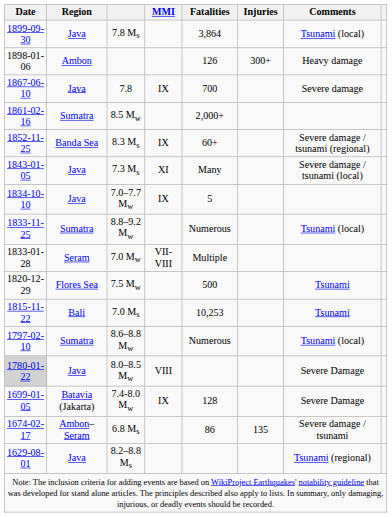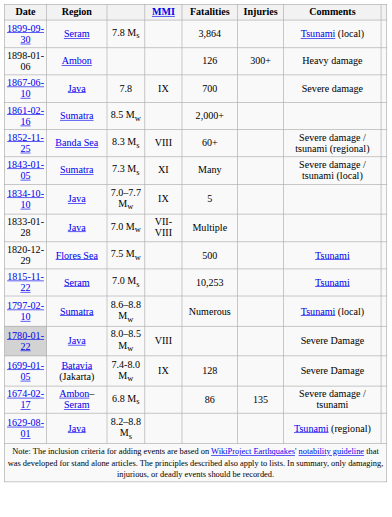 <table class="wikitable sortable" style="text-align: center;">
 <tr>
 <th>Date</th>
 <th>Region</th>
 <th></th>
 <th><a href='#'>MMI</a></th>
 <th data-sort-type="number">Fatalities</th>
 <th>Injuries</th>
 <th>Comments</th>
 <th></th>
 </tr>
 <tr>
 <td><a href='#'>1899-09-30</a></td>
-<td><a href='#'>Java</a></td>
+<td><a href='#'>Seram</a></td>
 <td>7.8 M<sub>s</sub></td>
 <td></td>
 <td>3,864</td>
 <td></td>
 <td><a href='#'>Tsunami</a> (local)</td>
 <td></td>
 </tr>
 <tr>
 <td>1898-01-06</td>
 <td><a href='#'>Ambon</a></td>
 <td></td>
 <td></td>
 <td>126</td>
 <td>300+</td>
 <td>Heavy damage</td>
 <td></td>
 </tr>
 <tr>
 <td><a href='#'>1867-06-10</a></td>
 <td><a href='#'>Java</a></td>
 <td>7.8 </td>
 <td>IX</td>
 <td>700</td>
 <td></td>
 <td>Severe damage</td>
 <td></td>
 </tr>
 <tr>
 <td><a href='#'>1861-02-16</a></td>
 <td><a href='#'>Sumatra</a></td>
 <td>8.5 M<sub>w</sub></td>
 <td></td>
 <td>2,000+</td>
 <td></td>
 <td></td>
 <td></td>
 </tr>
 <tr>
 <td><a href='#'>1852-11-25</a></td>
 <td><a href='#'>Banda Sea</a></td>
 <td>8.3 M<sub>s</sub></td>
-<td>IX</td>
+<td>VIII</td>
 <td>60+</td>
 <td></td>
 <td>Severe damage / tsunami (regional)</td>
 <td></td>
 </tr>
 <tr>
 <td><a href='#'>1843-01-05</a></td>
-<td><a href='#'>Java</a></td>
+<td><a href='#'>Sumatra</a></td>
 <td>7.3 M<sub>s</sub></td>
 <td>XI</td>
 <td>Many</td>
 <td></td>
 <td>Severe damage / tsunami (local)</td>
 <td></td>
 </tr>
 <tr>
 <td><a href='#'>1834-10-10</a></td>
 <td><a href='#'>Java</a></td>
 <td>7.0–7.7 M<sub>w</sub></td>
 <td>IX</td>
 <td>5</td>
 <td></td>
 <td></td>
 <td></td>
 </tr>
 <tr>
-<td><a href='#'>1833-11-25</a></td>
-<td><a href='#'>Sumatra</a></td>
-<td>8.8–9.2 M<sub>w</sub></td>
-<td></td>
-<td>Numerous</td>
-<td></td>
-<td><a href='#'>Tsunami</a> (local)</td>
-<td></td>
-</tr>
-<tr>
 <td>1833-01-28</td>
-<td><a href='#'>Seram</a></td>
+<td><a href='#'>Java</a></td>
 <td>7.0 M<sub>w</sub></td>
 <td>VII-VIII</td>
 <td>Multiple</td>
 <td></td>
 <td></td>
 <td></td>
 </tr>
 <tr>
 <td>1820-12-29</td>
 <td><a href='#'>Flores Sea</a></td>
 <td>7.5 M<sub>w</sub></td>
 <td></td>
 <td>500</td>
 <td></td>
 <td><a href='#'>Tsunami</a></td>
 <td></td>
 </tr>
 <tr>
 <td><a href='#'>1815-11-22</a></td>
-<td><a href='#'>Bali</a></td>
+<td><a href='#'>Seram</a></td>
 <td>7.0 M<sub>s</sub></td>
 <td></td>
 <td>10,253</td>
 <td></td>
 <td><a href='#'>Tsunami</a></td>
 <td></td>
 </tr>
 <tr>
 <td><a href='#'>1797-02-10</a></td>
 <td><a href='#'>Sumatra</a></td>
 <td>8.6–8.8 M<sub>w</sub></td>
 <td></td>
 <td>Numerous</td>
 <td></td>
 <td><a href='#'>Tsunami</a> (local)</td>
 <td></td>
 </tr>
 <tr>
 <td style="background: lightgrey;"><a href='#'>1780-01-22</a></td>
 <td><a href='#'>Java</a></td>
 <td>8.0–8.5 M<sub>w</sub></td>
 <td>VIII</td>
 <td></td>
 <td></td>
 <td>Severe Damage</td>
 <td></td>
 </tr>
 <tr>
 <td><a href='#'>1699-01-05</a></td>
 <td><a href='#'>Batavia</a> (Jakarta)</td>
 <td>7.4-8.0 M<sub>w</sub></td>
 <td>IX</td>
 <td>128</td>
 <td></td>
 <td>Severe Damage</td>
 <td></td>
 </tr>
 <tr>
 <td><a href='#'>1674-02-17</a></td>
 <td><a href='#'>Ambon</a>–<a href='#'>Seram</a></td>
 <td>6.8 M<sub>s</sub></td>
 <td></td>
 <td>86</td>
 <td>135</td>
 <td>Severe damage / tsunami</td>
 <td></td>
 </tr>
 <tr>
 <td><a href='#'>1629-08-01</a></td>
 <td><a href='#'>Java</a></td>
 <td>8.2–8.8 M<sub>s</sub></td>
 <td></td>
 <td></td>
 <td></td>
 <td><a href='#'>Tsunami</a> (regional)</td>
 <td></td>
 </tr>
 <tr class="sortbottom">
 <td colspan="8"><small>Note: The inclusion criteria for adding events are based on <a href='#'>WikiProject Earthquakes</a>' <a href='#'>notability guideline</a> that was developed for stand alone articles. The principles described also apply to lists. In summary, only damaging, injurious, or deadly events should be recorded.</small></td>
 </tr>
 </table>
